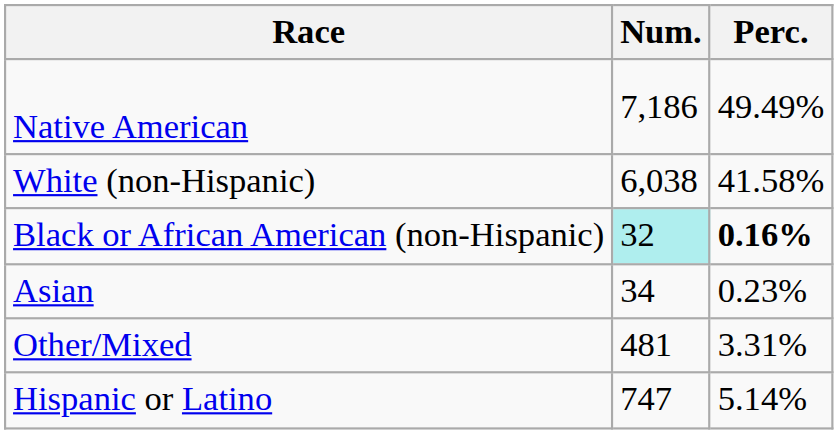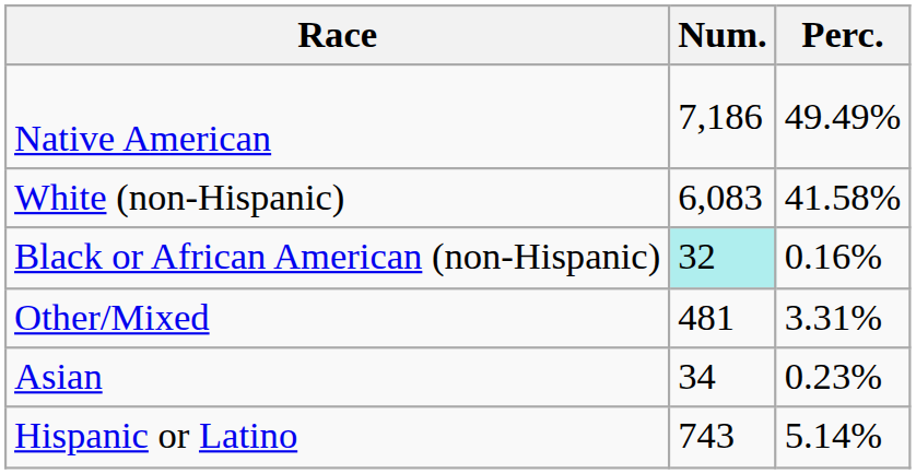 <table class="wikitable">
 <tr>
 <th>Race</th>
 <th>Num.</th>
 <th>Perc.</th>
 </tr>
 <tr>
 <td><br><a href='#'>Native American</a></td>
 <td>7,186</td>
 <td>49.49%</td>
 </tr>
 <tr>
 <td><a href='#'>White</a> (non-Hispanic)</td>
-<td>6,038</td>
+<td>6,083</td>
 <td>41.58%</td>
 </tr>
 <tr>
 <td><a href='#'>Black or African American</a> (non-Hispanic)</td>
 <td style="background: paleturquoise;">32</td>
-<td><strong>0.16%</strong></td>
+<td>0.16%</td>
+</tr>
+<tr>
+<td><a href='#'>Other/Mixed</a></td>
+<td>481</td>
+<td>3.31%</td>
 </tr>
 <tr>
 <td><a href='#'>Asian</a></td>
 <td>34</td>
 <td>0.23%</td>
 </tr>
 <tr>
-<td><a href='#'>Other/Mixed</a></td>
-<td>481</td>
-<td>3.31%</td>
-</tr>
-<tr>
 <td><a href='#'>Hispanic</a> or <a href='#'>Latino</a></td>
-<td>747</td>
+<td>743</td>
 <td>5.14%</td>
 </tr>
 </table>
